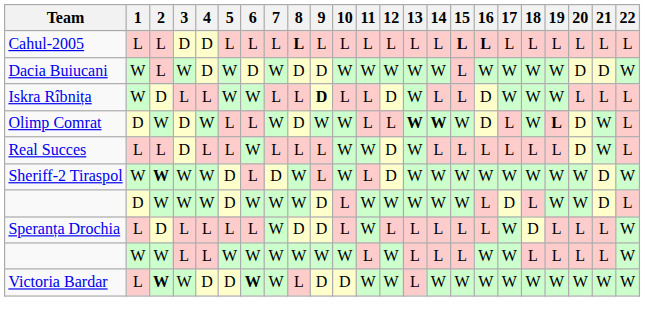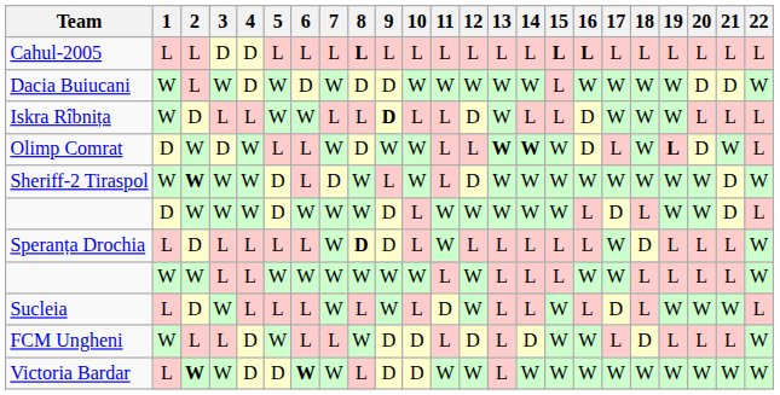 <table class="wikitable" style="font-size:85%; text-align: center;">
 <tr>
 <th>Team</th>
 <th>1</th>
 <th>2</th>
 <th>3</th>
 <th>4</th>
 <th>5</th>
 <th>6</th>
 <th>7</th>
 <th>8</th>
 <th>9</th>
 <th>10</th>
 <th>11</th>
 <th>12</th>
 <th>13</th>
 <th>14</th>
 <th>15</th>
 <th>16</th>
 <th>17</th>
 <th>18</th>
 <th>19</th>
 <th>20</th>
 <th>21</th>
 <th>22</th>
 </tr>
 <tr>
 <td align="left"><a href='#'>Cahul-2005</a></td>
 <td style="width:10px; background:#FFCCCC;">L</td>
 <td style="width:10px; background:#FFCCCC;">L</td>
 <td style="width:10px; background:#FFFFCC;">D</td>
 <td style="width:10px; background:#FFFFCC;">D</td>
 <td style="width:10px; background:#FFCCCC;">L</td>
 <td style="width:10px; background:#FFCCCC;">L</td>
 <td style="width:10px; background:#FFCCCC;">L</td>
 <td style="width:10px; background:#FFCCCC;"><strong>L</strong></td>
 <td style="width:10px; background:#FFCCCC;">L</td>
 <td style="width:10px; background:#FFCCCC;">L</td>
 <td style="width:10px; background:#FFCCCC;">L</td>
 <td style="width:10px; background:#FFCCCC;">L</td>
 <td style="width:10px; background:#FFCCCC;">L</td>
 <td style="width:10px; background:#FFCCCC;">L</td>
 <td style="width:10px; background:#FFCCCC;"><strong>L</strong></td>
 <td style="width:10px; background:#FFCCCC;"><strong>L</strong></td>
 <td style="width:10px; background:#FFCCCC;">L</td>
 <td style="width:10px; background:#FFCCCC;">L</td>
 <td style="width:10px; background:#FFCCCC;">L</td>
 <td style="width:10px; background:#FFCCCC;">L</td>
 <td style="width:10px; background:#FFCCCC;">L</td>
 <td style="width:10px; background:#FFCCCC;">L</td>
 </tr>
 <tr>
 <td align="left"><a href='#'>Dacia Buiucani</a></td>
 <td style="width:10px; background:#CCFFCC;">W</td>
 <td style="width:10px; background:#FFCCCC;">L</td>
 <td style="width:10px; background:#CCFFCC;">W</td>
 <td style="width:10px; background:#FFFFCC;">D</td>
 <td style="width:10px; background:#CCFFCC;">W</td>
 <td style="width:10px; background:#FFFFCC;">D</td>
 <td style="width:10px; background:#CCFFCC;">W</td>
 <td style="width:10px; background:#FFFFCC;">D</td>
 <td style="width:10px; background:#FFFFCC;">D</td>
 <td style="width:10px; background:#CCFFCC;">W</td>
 <td style="width:10px; background:#CCFFCC;">W</td>
 <td style="width:10px; background:#CCFFCC;">W</td>
 <td style="width:10px; background:#CCFFCC;">W</td>
 <td style="width:10px; background:#CCFFCC;">W</td>
 <td style="width:10px; background:#FFCCCC;">L</td>
 <td style="width:10px; background:#CCFFCC;">W</td>
 <td style="width:10px; background:#CCFFCC;">W</td>
 <td style="width:10px; background:#CCFFCC;">W</td>
 <td style="width:10px; background:#CCFFCC;">W</td>
 <td style="width:10px; background:#FFFFCC;">D</td>
 <td style="width:10px; background:#FFFFCC;">D</td>
 <td style="width:10px; background:#CCFFCC;">W</td>
 </tr>
 <tr>
 <td align="left"><a href='#'>Iskra Rîbnița</a></td>
 <td style="width:10px; background:#CCFFCC;">W</td>
 <td style="width:10px; background:#FFFFCC;">D</td>
 <td style="width:10px; background:#FFCCCC;">L</td>
 <td style="width:10px; background:#FFCCCC;">L</td>
 <td style="width:10px; background:#CCFFCC;">W</td>
 <td style="width:10px; background:#CCFFCC;">W</td>
 <td style="width:10px; background:#FFCCCC;">L</td>
 <td style="width:10px; background:#FFCCCC;">L</td>
 <td style="width:10px; background:#FFFFCC;"><strong>D</strong></td>
 <td style="width:10px; background:#FFCCCC;">L</td>
 <td style="width:10px; background:#FFCCCC;">L</td>
 <td style="width:10px; background:#FFFFCC;">D</td>
 <td style="width:10px; background:#CCFFCC;">W</td>
 <td style="width:10px; background:#FFCCCC;">L</td>
 <td style="width:10px; background:#FFCCCC;">L</td>
 <td style="width:10px; background:#FFFFCC;">D</td>
 <td style="width:10px; background:#CCFFCC;">W</td>
 <td style="width:10px; background:#CCFFCC;">W</td>
 <td style="width:10px; background:#CCFFCC;">W</td>
 <td style="width:10px; background:#FFCCCC;">L</td>
 <td style="width:10px; background:#FFCCCC;">L</td>
 <td style="width:10px; background:#FFCCCC;">L</td>
 </tr>
 <tr>
 <td align="left"><a href='#'>Olimp Comrat</a></td>
 <td style="width:10px; background:#FFFFCC;">D</td>
 <td style="width:10px; background:#CCFFCC;">W</td>
 <td style="width:10px; background:#FFFFCC;">D</td>
 <td style="width:10px; background:#CCFFCC;">W</td>
 <td style="width:10px; background:#FFCCCC;">L</td>
 <td style="width:10px; background:#FFCCCC;">L</td>
 <td style="width:10px; background:#CCFFCC;">W</td>
 <td style="width:10px; background:#FFFFCC;">D</td>
 <td style="width:10px; background:#CCFFCC;">W</td>
 <td style="width:10px; background:#CCFFCC;">W</td>
 <td style="width:10px; background:#FFCCCC;">L</td>
 <td style="width:10px; background:#FFCCCC;">L</td>
 <td style="width:10px; background:#CCFFCC;"><strong>W</strong></td>
 <td style="width:10px; background:#CCFFCC;"><strong>W</strong></td>
 <td style="width:10px; background:#CCFFCC;">W</td>
 <td style="width:10px; background:#FFFFCC;">D</td>
 <td style="width:10px; background:#FFCCCC;">L</td>
 <td style="width:10px; background:#CCFFCC;">W</td>
 <td style="width:10px; background:#FFCCCC;"><strong>L</strong></td>
 <td style="width:10px; background:#FFFFCC;">D</td>
 <td style="width:10px; background:#CCFFCC;">W</td>
 <td style="width:10px; background:#FFCCCC;">L</td>
 </tr>
 <tr>
-<td align="left"><a href='#'>Real Succes</a></td>
-<td style="width:10px; background:#FFCCCC;">L</td>
-<td style="width:10px; background:#FFCCCC;">L</td>
-<td style="width:10px; background:#FFFFCC;">D</td>
-<td style="width:10px; background:#FFCCCC;">L</td>
-<td style="width:10px; background:#FFCCCC;">L</td>
-<td style="width:10px; background:#CCFFCC;">W</td>
-<td style="width:10px; background:#FFCCCC;">L</td>
-<td style="width:10px; background:#FFCCCC;">L</td>
-<td style="width:10px; background:#FFCCCC;">L</td>
-<td style="width:10px; background:#CCFFCC;">W</td>
-<td style="width:10px; background:#CCFFCC;">W</td>
-<td style="width:10px; background:#FFFFCC;">D</td>
-<td style="width:10px; background:#CCFFCC;">W</td>
-<td style="width:10px; background:#FFCCCC;">L</td>
-<td style="width:10px; background:#FFCCCC;">L</td>
-<td style="width:10px; background:#FFCCCC;">L</td>
-<td style="width:10px; background:#FFCCCC;">L</td>
-<td style="width:10px; background:#FFCCCC;">L</td>
-<td style="width:10px; background:#FFCCCC;">L</td>
-<td style="width:10px; background:#FFFFCC;">D</td>
-<td style="width:10px; background:#CCFFCC;">W</td>
-<td style="width:10px; background:#FFCCCC;">L</td>
-</tr>
-<tr>
 <td align="left"><a href='#'>Sheriff-2 Tiraspol</a></td>
 <td style="width:10px; background:#CCFFCC;">W</td>
 <td style="width:10px; background:#CCFFCC;"><strong>W</strong></td>
 <td style="width:10px; background:#CCFFCC;">W</td>
 <td style="width:10px; background:#CCFFCC;">W</td>
 <td style="width:10px; background:#FFFFCC;">D</td>
 <td style="width:10px; background:#FFCCCC;">L</td>
 <td style="width:10px; background:#FFFFCC;">D</td>
 <td style="width:10px; background:#CCFFCC;">W</td>
 <td style="width:10px; background:#FFCCCC;">L</td>
 <td style="width:10px; background:#CCFFCC;">W</td>
 <td style="width:10px; background:#FFCCCC;">L</td>
 <td style="width:10px; background:#FFFFCC;">D</td>
 <td style="width:10px; background:#CCFFCC;">W</td>
 <td style="width:10px; background:#CCFFCC;">W</td>
 <td style="width:10px; background:#CCFFCC;">W</td>
 <td style="width:10px; background:#CCFFCC;">W</td>
 <td style="width:10px; background:#CCFFCC;">W</td>
 <td style="width:10px; background:#CCFFCC;">W</td>
 <td style="width:10px; background:#CCFFCC;">W</td>
 <td style="width:10px; background:#CCFFCC;">W</td>
 <td style="width:10px; background:#FFFFCC;">D</td>
 <td style="width:10px; background:#CCFFCC;">W</td>
 </tr>
 <tr>
 <td align="left"></td>
 <td style="width:10px; background:#FFFFCC;">D</td>
 <td style="width:10px; background:#CCFFCC;">W</td>
 <td style="width:10px; background:#CCFFCC;">W</td>
 <td style="width:10px; background:#CCFFCC;">W</td>
 <td style="width:10px; background:#FFFFCC;">D</td>
 <td style="width:10px; background:#CCFFCC;">W</td>
 <td style="width:10px; background:#CCFFCC;">W</td>
 <td style="width:10px; background:#CCFFCC;">W</td>
 <td style="width:10px; background:#FFFFCC;">D</td>
 <td style="width:10px; background:#FFCCCC;">L</td>
 <td style="width:10px; background:#CCFFCC;">W</td>
 <td style="width:10px; background:#CCFFCC;">W</td>
 <td style="width:10px; background:#CCFFCC;">W</td>
 <td style="width:10px; background:#CCFFCC;">W</td>
 <td style="width:10px; background:#CCFFCC;">W</td>
 <td style="width:10px; background:#FFCCCC;">L</td>
 <td style="width:10px; background:#FFFFCC;">D</td>
 <td style="width:10px; background:#FFCCCC;">L</td>
 <td style="width:10px; background:#CCFFCC;">W</td>
 <td style="width:10px; background:#CCFFCC;">W</td>
 <td style="width:10px; background:#FFFFCC;">D</td>
 <td style="width:10px; background:#FFCCCC;">L</td>
 </tr>
 <tr>
 <td align="left"><a href='#'>Speranța Drochia</a></td>
 <td style="width:10px; background:#FFCCCC;">L</td>
 <td style="width:10px; background:#FFFFCC;">D</td>
 <td style="width:10px; background:#FFCCCC;">L</td>
 <td style="width:10px; background:#FFCCCC;">L</td>
 <td style="width:10px; background:#FFCCCC;">L</td>
 <td style="width:10px; background:#FFCCCC;">L</td>
 <td style="width:10px; background:#CCFFCC;">W</td>
-<td style="width:10px; background:#FFFFCC;">D</td>
+<td style="width:10px; background:#FFFFCC;"><strong>D</strong></td>
 <td style="width:10px; background:#FFFFCC;">D</td>
 <td style="width:10px; background:#FFCCCC;">L</td>
 <td style="width:10px; background:#CCFFCC;">W</td>
 <td style="width:10px; background:#FFCCCC;">L</td>
 <td style="width:10px; background:#FFCCCC;">L</td>
 <td style="width:10px; background:#FFCCCC;">L</td>
 <td style="width:10px; background:#FFCCCC;">L</td>
 <td style="width:10px; background:#FFCCCC;">L</td>
 <td style="width:10px; background:#CCFFCC;">W</td>
 <td style="width:10px; background:#FFFFCC;">D</td>
 <td style="width:10px; background:#FFCCCC;">L</td>
 <td style="width:10px; background:#FFCCCC;">L</td>
 <td style="width:10px; background:#FFCCCC;">L</td>
 <td style="width:10px; background:#CCFFCC;">W</td>
 </tr>
 <tr>
 <td align="left"></td>
 <td style="width:10px; background:#CCFFCC;">W</td>
 <td style="width:10px; background:#CCFFCC;">W</td>
 <td style="width:10px; background:#FFCCCC;">L</td>
 <td style="width:10px; background:#FFCCCC;">L</td>
 <td style="width:10px; background:#CCFFCC;">W</td>
 <td style="width:10px; background:#CCFFCC;">W</td>
 <td style="width:10px; background:#CCFFCC;">W</td>
 <td style="width:10px; background:#CCFFCC;">W</td>
 <td style="width:10px; background:#CCFFCC;">W</td>
 <td style="width:10px; background:#CCFFCC;">W</td>
 <td style="width:10px; background:#FFCCCC;">L</td>
 <td style="width:10px; background:#CCFFCC;">W</td>
 <td style="width:10px; background:#FFCCCC;">L</td>
 <td style="width:10px; background:#FFCCCC;">L</td>
 <td style="width:10px; background:#FFCCCC;">L</td>
 <td style="width:10px; background:#CCFFCC;">W</td>
 <td style="width:10px; background:#CCFFCC;">W</td>
 <td style="width:10px; background:#FFCCCC;">L</td>
 <td style="width:10px; background:#FFCCCC;">L</td>
 <td style="width:10px; background:#FFCCCC;">L</td>
 <td style="width:10px; background:#FFCCCC;">L</td>
 <td style="width:10px; background:#CCFFCC;">W</td>
 </tr>
 <tr>
+<td align="left"><a href='#'>Sucleia</a></td>
+<td style="width:10px; background:#FFCCCC;">L</td>
+<td style="width:10px; background:#FFFFCC;">D</td>
+<td style="width:10px; background:#CCFFCC;">W</td>
+<td style="width:10px; background:#FFCCCC;">L</td>
+<td style="width:10px; background:#FFCCCC;">L</td>
+<td style="width:10px; background:#FFCCCC;">L</td>
+<td style="width:10px; background:#CCFFCC;">W</td>
+<td style="width:10px; background:#FFCCCC;">L</td>
+<td style="width:10px; background:#CCFFCC;">W</td>
+<td style="width:10px; background:#FFCCCC;">L</td>
+<td style="width:10px; background:#FFFFCC;">D</td>
+<td style="width:10px; background:#CCFFCC;">W</td>
+<td style="width:10px; background:#FFCCCC;">L</td>
+<td style="width:10px; background:#FFCCCC;">L</td>
+<td style="width:10px; background:#CCFFCC;">W</td>
+<td style="width:10px; background:#FFCCCC;">L</td>
+<td style="width:10px; background:#FFFFCC;">D</td>
+<td style="width:10px; background:#FFCCCC;">L</td>
+<td style="width:10px; background:#CCFFCC;">W</td>
+<td style="width:10px; background:#CCFFCC;">W</td>
+<td style="width:10px; background:#CCFFCC;">W</td>
+<td style="width:10px; background:#FFCCCC;">L</td>
+</tr>
+<tr>
+<td align="left"><a href='#'>FCM Ungheni</a></td>
+<td style="width:10px; background:#CCFFCC;">W</td>
+<td style="width:10px; background:#FFCCCC;">L</td>
+<td style="width:10px; background:#FFCCCC;">L</td>
+<td style="width:10px; background:#FFFFCC;">D</td>
+<td style="width:10px; background:#CCFFCC;">W</td>
+<td style="width:10px; background:#FFCCCC;">L</td>
+<td style="width:10px; background:#FFCCCC;">L</td>
+<td style="width:10px; background:#CCFFCC;">W</td>
+<td style="width:10px; background:#FFFFCC;">D</td>
+<td style="width:10px; background:#FFFFCC;">D</td>
+<td style="width:10px; background:#FFCCCC;">L</td>
+<td style="width:10px; background:#FFFFCC;">D</td>
+<td style="width:10px; background:#FFCCCC;">L</td>
+<td style="width:10px; background:#FFFFCC;">D</td>
+<td style="width:10px; background:#CCFFCC;">W</td>
+<td style="width:10px; background:#CCFFCC;">W</td>
+<td style="width:10px; background:#FFCCCC;">L</td>
+<td style="width:10px; background:#FFFFCC;">D</td>
+<td style="width:10px; background:#FFCCCC;">L</td>
+<td style="width:10px; background:#FFCCCC;">L</td>
+<td style="width:10px; background:#FFCCCC;">L</td>
+<td style="width:10px; background:#CCFFCC;">W</td>
+</tr>
+<tr>
 <td align="left"><a href='#'>Victoria Bardar</a></td>
 <td style="width:10px; background:#FFCCCC;">L</td>
 <td style="width:10px; background:#CCFFCC;"><strong>W</strong></td>
 <td style="width:10px; background:#CCFFCC;">W</td>
 <td style="width:10px; background:#FFFFCC;">D</td>
 <td style="width:10px; background:#FFFFCC;">D</td>
 <td style="width:10px; background:#CCFFCC;"><strong>W</strong></td>
 <td style="width:10px; background:#CCFFCC;">W</td>
 <td style="width:10px; background:#FFCCCC;">L</td>
 <td style="width:10px; background:#FFFFCC;">D</td>
 <td style="width:10px; background:#FFFFCC;">D</td>
 <td style="width:10px; background:#CCFFCC;">W</td>
 <td style="width:10px; background:#CCFFCC;">W</td>
 <td style="width:10px; background:#FFCCCC;">L</td>
 <td style="width:10px; background:#CCFFCC;">W</td>
 <td style="width:10px; background:#CCFFCC;">W</td>
 <td style="width:10px; background:#CCFFCC;">W</td>
 <td style="width:10px; background:#CCFFCC;">W</td>
 <td style="width:10px; background:#CCFFCC;">W</td>
 <td style="width:10px; background:#CCFFCC;">W</td>
 <td style="width:10px; background:#CCFFCC;">W</td>
 <td style="width:10px; background:#CCFFCC;">W</td>
 <td style="width:10px; background:#CCFFCC;">W</td>
 </tr>
 </table>
